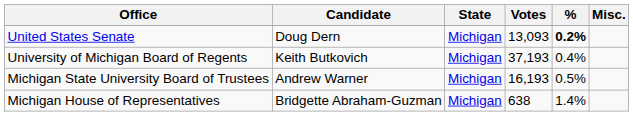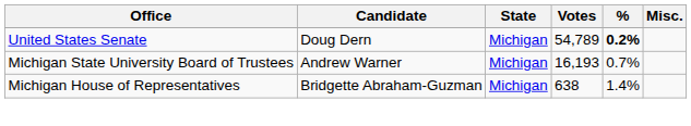 <table class="wikitable mw-collapsible">
 <tr>
 <th>Office</th>
 <th>Candidate</th>
 <th>State</th>
 <th>Votes</th>
 <th>%</th>
 <th>Misc.</th>
 </tr>
 <tr>
 </tr>
 <tr>
 <td><a href='#'>United States Senate</a></td>
 <td>Doug Dern</td>
 <td><a href='#'>Michigan</a></td>
-<td>13,093</td>
+<td>54,789</td>
 <td><strong>0.2%</strong></td>
-<td></td>
-</tr>
-<tr>
-<td>University of Michigan Board of Regents</td>
-<td>Keith Butkovich</td>
-<td><a href='#'>Michigan</a></td>
-<td>37,193</td>
-<td>0.4%</td>
 <td></td>
 </tr>
 <tr>
 <td>Michigan State University Board of Trustees</td>
 <td>Andrew Warner</td>
 <td><a href='#'>Michigan</a></td>
 <td>16,193</td>
-<td>0.5%</td>
+<td>0.7%</td>
 <td></td>
 </tr>
 <tr>
 <td>Michigan House of Representatives</td>
 <td>Bridgette Abraham-Guzman</td>
 <td><a href='#'>Michigan</a></td>
 <td>638</td>
 <td>1.4%</td>
 <td></td>
 </tr>
 </table>
